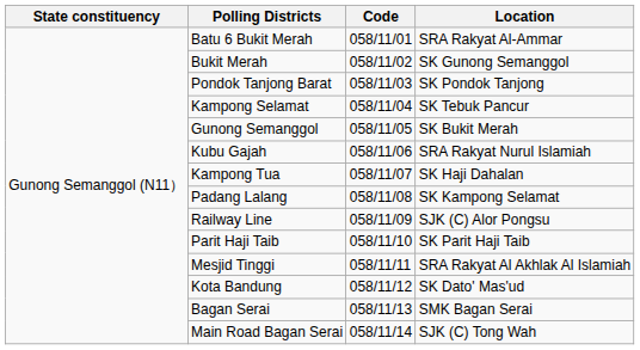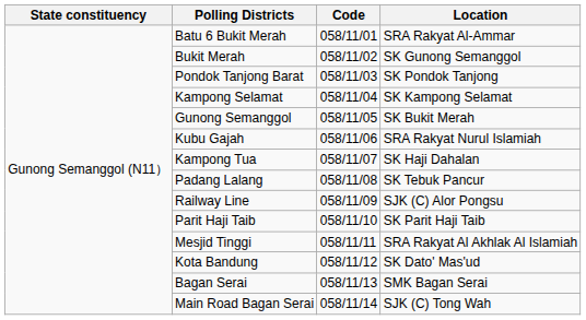 <table class="wikitable sortable mw-collapsible" style="white-space:nowrap;font-size:85%">
 <tr>
 <th>State constituency</th>
 <th>Polling Districts</th>
 <th>Code</th>
 <th>Location</th>
 </tr>
 <tr>
 <td rowspan="14">Gunong Semanggol (N11）</td>
 <td>Batu 6 Bukit Merah</td>
 <td>058/11/01</td>
 <td>SRA Rakyat Al-Ammar</td>
 </tr>
 <tr>
 <td>Bukit Merah</td>
 <td>058/11/02</td>
 <td>SK Gunong Semanggol</td>
 </tr>
 <tr>
 <td>Pondok Tanjong Barat</td>
 <td>058/11/03</td>
 <td>SK Pondok Tanjong</td>
 </tr>
 <tr>
 <td>Kampong Selamat</td>
 <td>058/11/04</td>
-<td>SK Tebuk Pancur</td>
+<td>SK Kampong Selamat</td>
 </tr>
 <tr>
 <td>Gunong Semanggol</td>
 <td>058/11/05</td>
 <td>SK Bukit Merah</td>
 </tr>
 <tr>
 <td>Kubu Gajah</td>
 <td>058/11/06</td>
 <td>SRA Rakyat Nurul Islamiah</td>
 </tr>
 <tr>
 <td>Kampong Tua</td>
 <td>058/11/07</td>
 <td>SK Haji Dahalan</td>
 </tr>
 <tr>
 <td>Padang Lalang</td>
 <td>058/11/08</td>
-<td>SK Kampong Selamat</td>
+<td>SK Tebuk Pancur</td>
 </tr>
 <tr>
 <td>Railway Line</td>
 <td>058/11/09</td>
 <td>SJK (C) Alor Pongsu</td>
 </tr>
 <tr>
 <td>Parit Haji Taib</td>
 <td>058/11/10</td>
 <td>SK Parit Haji Taib</td>
 </tr>
 <tr>
 <td>Mesjid Tinggi</td>
 <td>058/11/11</td>
 <td>SRA Rakyat Al Akhlak Al Islamiah</td>
 </tr>
 <tr>
 <td>Kota Bandung</td>
 <td>058/11/12</td>
 <td>SK Dato' Mas'ud</td>
 </tr>
 <tr>
 <td>Bagan Serai</td>
 <td>058/11/13</td>
 <td>SMK Bagan Serai</td>
 </tr>
 <tr>
 <td>Main Road Bagan Serai</td>
 <td>058/11/14</td>
 <td>SJK (C) Tong Wah</td>
 </tr>
 </table>
